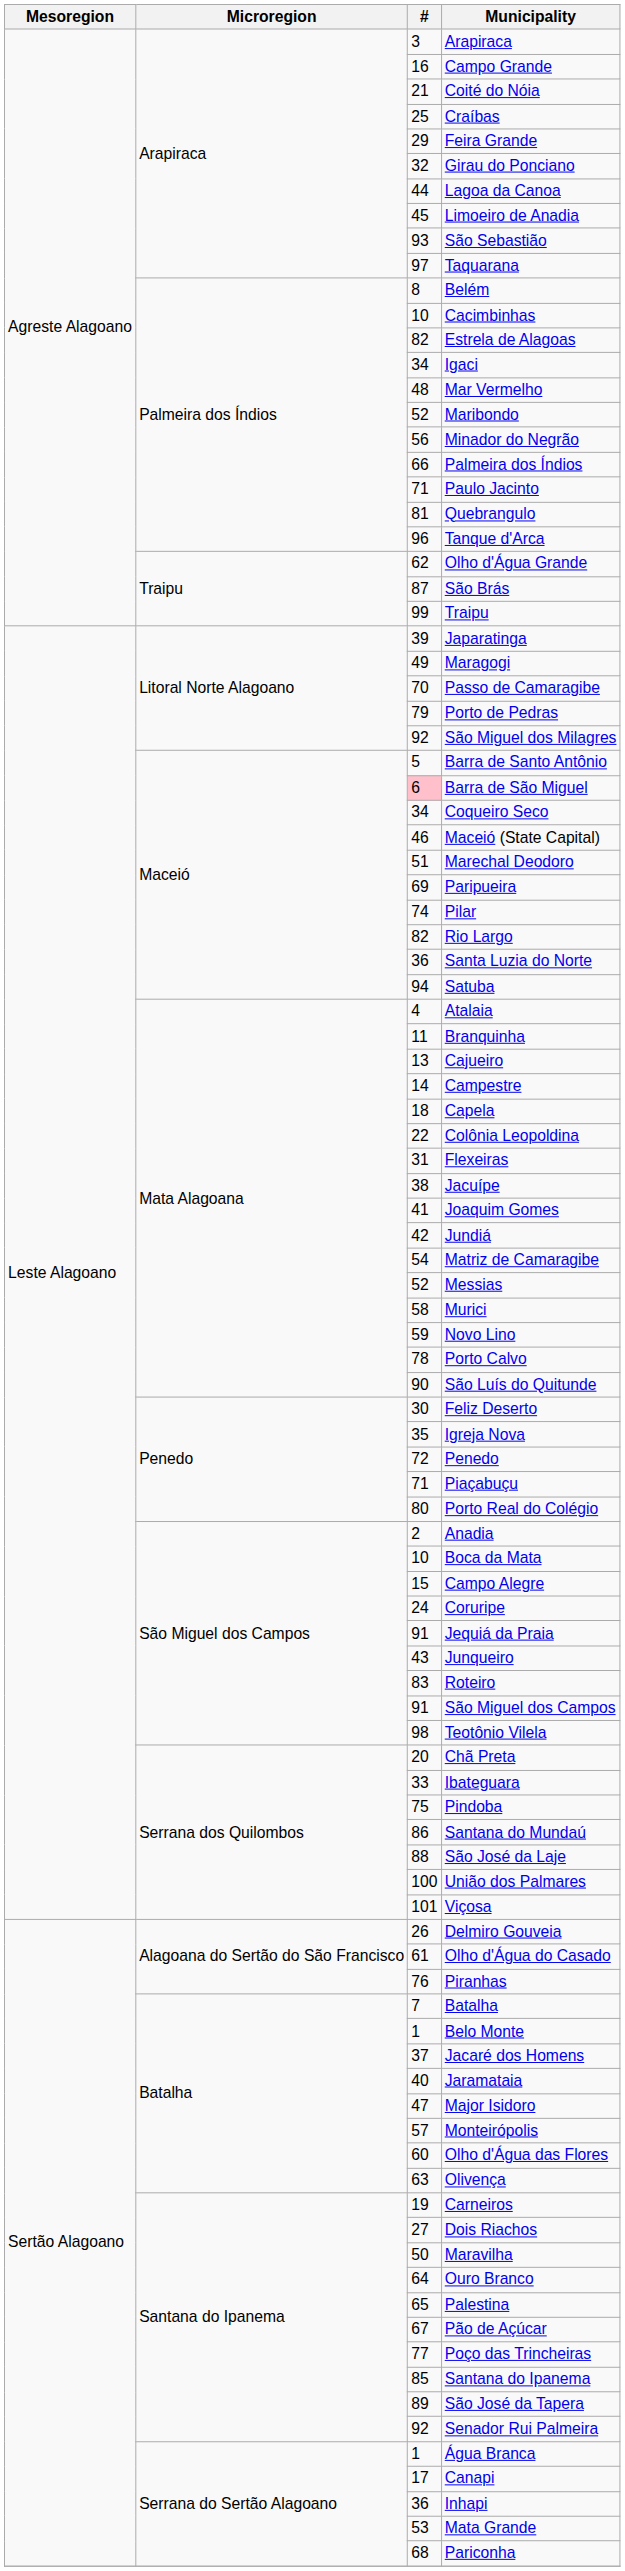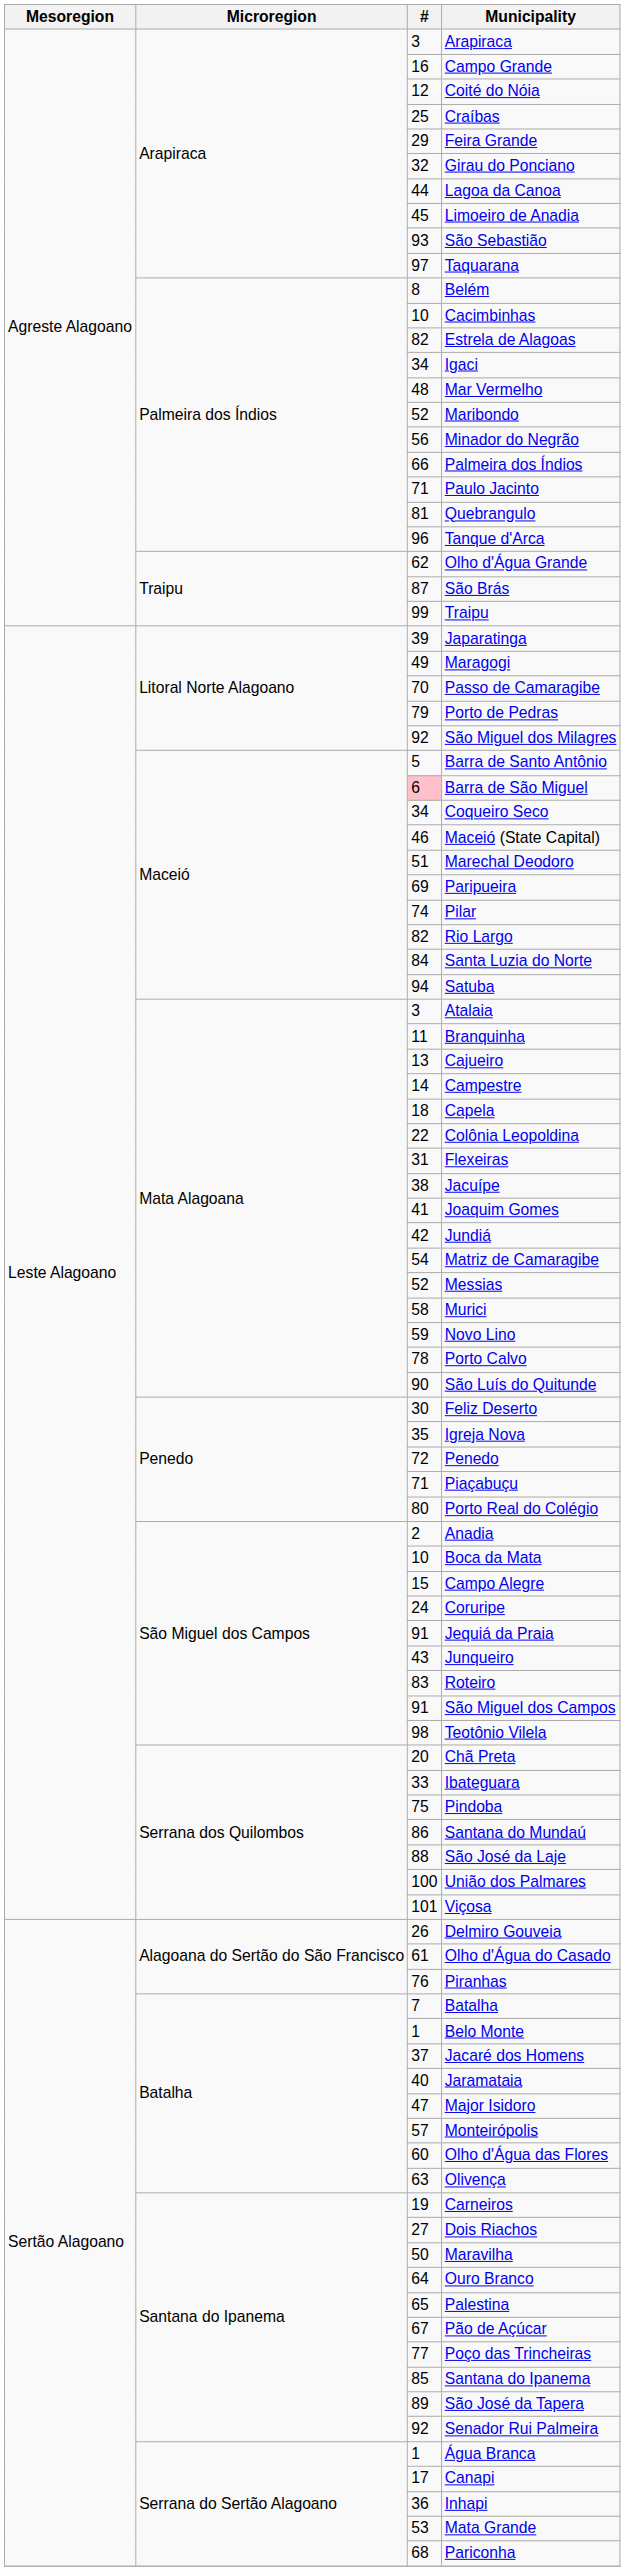 <table class="wikitable sortable">
 <tr>
 <th>Mesoregion</th>
 <th>Microregion</th>
 <th>#</th>
 <th>Municipality</th>
 </tr>
 <tr id="Agreste Alagoano">
 <td rowspan=24>Agreste Alagoano</td>
 <td rowspan=10>Arapiraca</td>
 <td>3</td>
 <td><a href='#'>Arapiraca</a></td>
 </tr>
 <tr>
 <td>16</td>
 <td><a href='#'>Campo Grande</a></td>
 </tr>
 <tr>
-<td>21</td>
+<td>12</td>
 <td><a href='#'>Coité do Nóia</a></td>
 </tr>
 <tr>
 <td>25</td>
 <td><a href='#'>Craíbas</a></td>
 </tr>
 <tr>
 <td>29</td>
 <td><a href='#'>Feira Grande</a></td>
 </tr>
 <tr>
 <td>32</td>
 <td><a href='#'>Girau do Ponciano</a></td>
 </tr>
 <tr>
 <td>44</td>
 <td><a href='#'>Lagoa da Canoa</a></td>
 </tr>
 <tr>
 <td>45</td>
 <td><a href='#'>Limoeiro de Anadia</a></td>
 </tr>
 <tr>
 <td>93</td>
 <td><a href='#'>São Sebastião</a></td>
 </tr>
 <tr>
 <td>97</td>
 <td><a href='#'>Taquarana</a></td>
 </tr>
 <tr>
 <td rowspan=11>Palmeira dos Índios</td>
 <td>8</td>
 <td><a href='#'>Belém</a></td>
 </tr>
 <tr>
 <td>10</td>
 <td><a href='#'>Cacimbinhas</a></td>
 </tr>
 <tr>
 <td>82</td>
 <td><a href='#'>Estrela de Alagoas</a></td>
 </tr>
 <tr>
 <td>34</td>
 <td><a href='#'>Igaci</a></td>
 </tr>
 <tr>
 <td>48</td>
 <td><a href='#'>Mar Vermelho</a></td>
 </tr>
 <tr>
 <td>52</td>
 <td><a href='#'>Maribondo</a></td>
 </tr>
 <tr>
 <td>56</td>
 <td><a href='#'>Minador do Negrão</a></td>
 </tr>
 <tr>
 <td>66</td>
 <td><a href='#'>Palmeira dos Índios</a></td>
 </tr>
 <tr>
 <td>71</td>
 <td><a href='#'>Paulo Jacinto</a></td>
 </tr>
 <tr>
 <td>81</td>
 <td><a href='#'>Quebrangulo</a></td>
 </tr>
 <tr>
 <td>96</td>
 <td><a href='#'>Tanque d'Arca</a></td>
 </tr>
 <tr>
 <td rowspan=3>Traipu</td>
 <td>62</td>
 <td><a href='#'>Olho d'Água Grande</a></td>
 </tr>
 <tr>
 <td>87</td>
 <td><a href='#'>São Brás</a></td>
 </tr>
 <tr>
 <td>99</td>
 <td><a href='#'>Traipu</a></td>
 </tr>
 <tr id="Leste Alagoano">
 <td rowspan=52>Leste Alagoano</td>
 <td rowspan=5>Litoral Norte Alagoano</td>
 <td>39</td>
 <td><a href='#'>Japaratinga</a></td>
 </tr>
 <tr>
 <td>49</td>
 <td><a href='#'>Maragogi</a></td>
 </tr>
 <tr>
 <td>70</td>
 <td><a href='#'>Passo de Camaragibe</a></td>
 </tr>
 <tr>
 <td>79</td>
 <td><a href='#'>Porto de Pedras</a></td>
 </tr>
 <tr>
 <td>92</td>
 <td><a href='#'>São Miguel dos Milagres</a></td>
 </tr>
 <tr>
 <td rowspan=10>Maceió</td>
 <td>5</td>
 <td><a href='#'>Barra de Santo Antônio</a></td>
 </tr>
 <tr>
 <td style="background: pink;">6</td>
 <td><a href='#'>Barra de São Miguel</a></td>
 </tr>
 <tr>
 <td>34</td>
 <td><a href='#'>Coqueiro Seco</a></td>
 </tr>
 <tr>
 <td>46</td>
 <td><a href='#'>Maceió</a> (State Capital)</td>
 </tr>
 <tr>
 <td>51</td>
 <td><a href='#'>Marechal Deodoro</a></td>
 </tr>
 <tr>
 <td>69</td>
 <td><a href='#'>Paripueira</a></td>
 </tr>
 <tr>
 <td>74</td>
 <td><a href='#'>Pilar</a></td>
 </tr>
 <tr>
 <td>82</td>
 <td><a href='#'>Rio Largo</a></td>
 </tr>
 <tr>
-<td>36</td>
+<td>84</td>
 <td><a href='#'>Santa Luzia do Norte</a></td>
 </tr>
 <tr>
 <td>94</td>
 <td><a href='#'>Satuba</a></td>
 </tr>
 <tr>
 <td rowspan=16>Mata Alagoana</td>
-<td>4</td>
+<td>3</td>
 <td><a href='#'>Atalaia</a></td>
 </tr>
 <tr>
 <td>11</td>
 <td><a href='#'>Branquinha</a></td>
 </tr>
 <tr>
 <td>13</td>
 <td><a href='#'>Cajueiro</a></td>
 </tr>
 <tr>
 <td>14</td>
 <td><a href='#'>Campestre</a></td>
 </tr>
 <tr>
 <td>18</td>
 <td><a href='#'>Capela</a></td>
 </tr>
 <tr>
 <td>22</td>
 <td><a href='#'>Colônia Leopoldina</a></td>
 </tr>
 <tr>
 <td>31</td>
 <td><a href='#'>Flexeiras</a></td>
 </tr>
 <tr>
 <td>38</td>
 <td><a href='#'>Jacuípe</a></td>
 </tr>
 <tr>
 <td>41</td>
 <td><a href='#'>Joaquim Gomes</a></td>
 </tr>
 <tr>
 <td>42</td>
 <td><a href='#'>Jundiá</a></td>
 </tr>
 <tr>
 <td>54</td>
 <td><a href='#'>Matriz de Camaragibe</a></td>
 </tr>
 <tr>
 <td>52</td>
 <td><a href='#'>Messias</a></td>
 </tr>
 <tr>
 <td>58</td>
 <td><a href='#'>Murici</a></td>
 </tr>
 <tr>
 <td>59</td>
 <td><a href='#'>Novo Lino</a></td>
 </tr>
 <tr>
 <td>78</td>
 <td><a href='#'>Porto Calvo</a></td>
 </tr>
 <tr>
 <td>90</td>
 <td><a href='#'>São Luís do Quitunde</a></td>
 </tr>
 <tr>
 <td rowspan=5>Penedo</td>
 <td>30</td>
 <td><a href='#'>Feliz Deserto</a></td>
 </tr>
 <tr>
 <td>35</td>
 <td><a href='#'>Igreja Nova</a></td>
 </tr>
 <tr>
 <td>72</td>
 <td><a href='#'>Penedo</a></td>
 </tr>
 <tr>
 <td>71</td>
 <td><a href='#'>Piaçabuçu</a></td>
 </tr>
 <tr>
 <td>80</td>
 <td><a href='#'>Porto Real do Colégio</a></td>
 </tr>
 <tr>
 <td rowspan=9>São Miguel dos Campos</td>
 <td>2</td>
 <td><a href='#'>Anadia</a></td>
 </tr>
 <tr>
 <td>10</td>
 <td><a href='#'>Boca da Mata</a></td>
 </tr>
 <tr>
 <td>15</td>
 <td><a href='#'>Campo Alegre</a></td>
 </tr>
 <tr>
 <td>24</td>
 <td><a href='#'>Coruripe</a></td>
 </tr>
 <tr>
 <td>91</td>
 <td><a href='#'>Jequiá da Praia</a></td>
 </tr>
 <tr>
 <td>43</td>
 <td><a href='#'>Junqueiro</a></td>
 </tr>
 <tr>
 <td>83</td>
 <td><a href='#'>Roteiro</a></td>
 </tr>
 <tr>
 <td>91</td>
 <td><a href='#'>São Miguel dos Campos</a></td>
 </tr>
 <tr>
 <td>98</td>
 <td><a href='#'>Teotônio Vilela</a></td>
 </tr>
 <tr>
 <td rowspan=7>Serrana dos Quilombos</td>
 <td>20</td>
 <td><a href='#'>Chã Preta</a></td>
 </tr>
 <tr>
 <td>33</td>
 <td><a href='#'>Ibateguara</a></td>
 </tr>
 <tr>
 <td>75</td>
 <td><a href='#'>Pindoba</a></td>
 </tr>
 <tr>
 <td>86</td>
 <td><a href='#'>Santana do Mundaú</a></td>
 </tr>
 <tr>
 <td>88</td>
 <td><a href='#'>São José da Laje</a></td>
 </tr>
 <tr>
 <td>100</td>
 <td><a href='#'>União dos Palmares</a></td>
 </tr>
 <tr>
 <td>101</td>
 <td><a href='#'>Viçosa</a></td>
 </tr>
 <tr id="Sertão Alagoano">
 <td rowspan=26>Sertão Alagoano</td>
 <td rowspan=3>Alagoana do Sertão do São Francisco</td>
 <td>26</td>
 <td><a href='#'>Delmiro Gouveia</a></td>
 </tr>
 <tr>
 <td>61</td>
 <td><a href='#'>Olho d'Água do Casado</a></td>
 </tr>
 <tr>
 <td>76</td>
 <td><a href='#'>Piranhas</a></td>
 </tr>
 <tr>
 <td rowspan=8>Batalha</td>
 <td>7</td>
 <td><a href='#'>Batalha</a></td>
 </tr>
 <tr>
 <td>1</td>
 <td><a href='#'>Belo Monte</a></td>
 </tr>
 <tr>
 <td>37</td>
 <td><a href='#'>Jacaré dos Homens</a></td>
 </tr>
 <tr>
 <td>40</td>
 <td><a href='#'>Jaramataia</a></td>
 </tr>
 <tr>
 <td>47</td>
 <td><a href='#'>Major Isidoro</a></td>
 </tr>
 <tr>
 <td>57</td>
 <td><a href='#'>Monteirópolis</a></td>
 </tr>
 <tr>
 <td>60</td>
 <td><a href='#'>Olho d'Água das Flores</a></td>
 </tr>
 <tr>
 <td>63</td>
 <td><a href='#'>Olivença</a></td>
 </tr>
 <tr>
 <td rowspan=10>Santana do Ipanema</td>
 <td>19</td>
 <td><a href='#'>Carneiros</a></td>
 </tr>
 <tr>
 <td>27</td>
 <td><a href='#'>Dois Riachos</a></td>
 </tr>
 <tr>
 <td>50</td>
 <td><a href='#'>Maravilha</a></td>
 </tr>
 <tr>
 <td>64</td>
 <td><a href='#'>Ouro Branco</a></td>
 </tr>
 <tr>
 <td>65</td>
 <td><a href='#'>Palestina</a></td>
 </tr>
 <tr>
 <td>67</td>
 <td><a href='#'>Pão de Açúcar</a></td>
 </tr>
 <tr>
 <td>77</td>
 <td><a href='#'>Poço das Trincheiras</a></td>
 </tr>
 <tr>
 <td>85</td>
 <td><a href='#'>Santana do Ipanema</a></td>
 </tr>
 <tr>
 <td>89</td>
 <td><a href='#'>São José da Tapera</a></td>
 </tr>
 <tr>
 <td>92</td>
 <td><a href='#'>Senador Rui Palmeira</a></td>
 </tr>
 <tr>
 <td rowspan=5>Serrana do Sertão Alagoano</td>
 <td>1</td>
 <td><a href='#'>Água Branca</a></td>
 </tr>
 <tr>
 <td>17</td>
 <td><a href='#'>Canapi</a></td>
 </tr>
 <tr>
 <td>36</td>
 <td><a href='#'>Inhapi</a></td>
 </tr>
 <tr>
 <td>53</td>
 <td><a href='#'>Mata Grande</a></td>
 </tr>
 <tr>
 <td>68</td>
 <td><a href='#'>Pariconha</a></td>
 </tr>
 <tr>
 </tr>
 </table>
